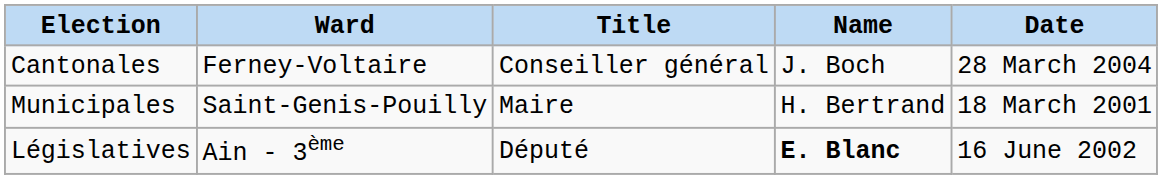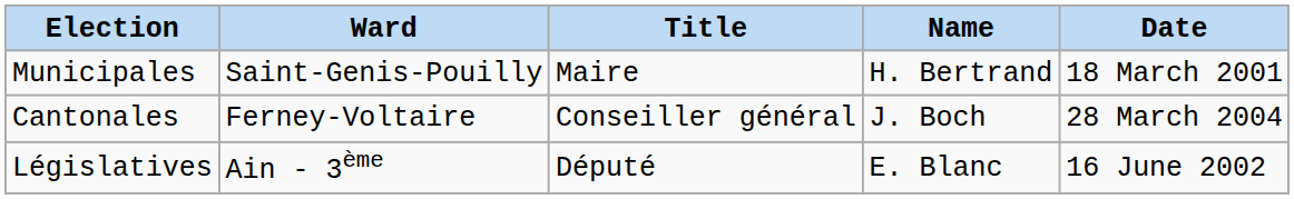 <table class="wikitable">
 <tr>
 <th style="background:#BEDAF4">Election</th>
 <th style="background:#BEDAF4">Ward</th>
 <th style="background:#BEDAF4">Title</th>
 <th style="background:#BEDAF4">Name</th>
 <th style="background:#BEDAF4">Date</th>
 </tr>
 <tr>
+<td>Municipales</td>
+<td>Saint-Genis-Pouilly</td>
+<td>Maire</td>
+<td>H. Bertrand</td>
+<td>18 March 2001</td>
+</tr>
+<tr>
 <td>Cantonales</td>
 <td>Ferney-Voltaire</td>
 <td>Conseiller général</td>
 <td>J. Boch</td>
 <td>28 March 2004</td>
 </tr>
 <tr>
-<td>Municipales</td>
-<td>Saint-Genis-Pouilly</td>
-<td>Maire</td>
-<td>H. Bertrand</td>
-<td>18 March 2001</td>
-</tr>
-<tr>
 <td>Législatives</td>
 <td>Ain - 3<sup>ème</sup></td>
 <td>Député</td>
-<td><strong>E. Blanc</strong></td>
+<td>E. Blanc</td>
 <td>16 June 2002</td>
 </tr>
 </table>
